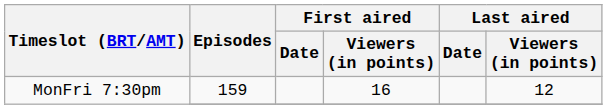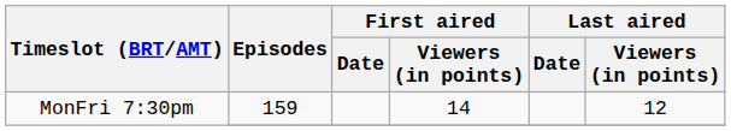 <table class="wikitable" style="text-align: center">
 <tr>
 <th scope="col" rowspan="2">Timeslot (<a href='#'>BRT</a>/<a href='#'>AMT</a>)</th>
 <th scope="col" rowspan="2" colspan="1">Episodes</th>
 <th scope="col" colspan="2">First aired</th>
 <th scope="col" colspan="2">Last aired</th>
 </tr>
 <tr>
 <th scope="col">Date</th>
 <th scope="col">Viewers<br>(in points)</th>
 <th scope="col">Date</th>
 <th scope="col">Viewers<br>(in points)</th>
 </tr>
 <tr>
 <td rowspan="2">MonFri 7:30pm</td>
 <td rowspan="1">159</td>
 <td></td>
-<td rowspan="1">16</td>
+<td rowspan="1">14</td>
 <td></td>
 <td rowspan="1">12</td>
 </tr>
 <tr>
 </tr>
 </table>
